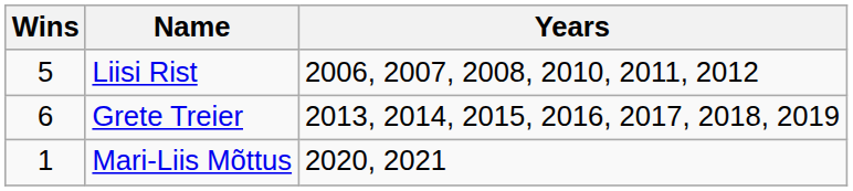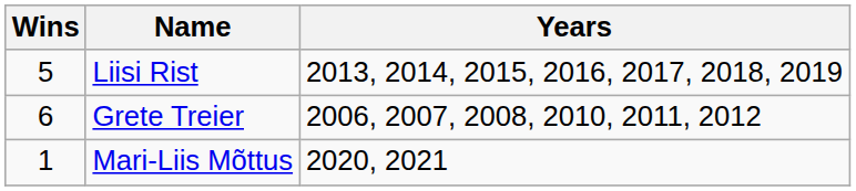 <table class="wikitable">
 <tr>
 <th>Wins</th>
 <th>Name</th>
 <th>Years</th>
 </tr>
 <tr>
 <td align=center>5</td>
 <td><a href='#'>Liisi Rist</a></td>
-<td align=left>2006, 2007, 2008, 2010, 2011, 2012</td>
+<td align=left>2013, 2014, 2015, 2016, 2017, 2018, 2019</td>
 </tr>
 <tr>
 <td align=center>6</td>
 <td><a href='#'>Grete Treier</a></td>
-<td align=left>2013, 2014, 2015, 2016, 2017, 2018, 2019</td>
+<td align=left>2006, 2007, 2008, 2010, 2011, 2012</td>
 </tr>
 <tr>
 <td align=center>1</td>
 <td><a href='#'>Mari-Liis Mõttus</a></td>
 <td align=left>2020, 2021</td>
 </tr>
 </table>
